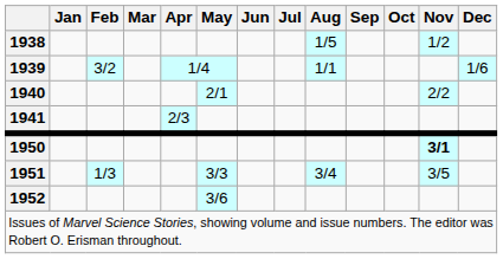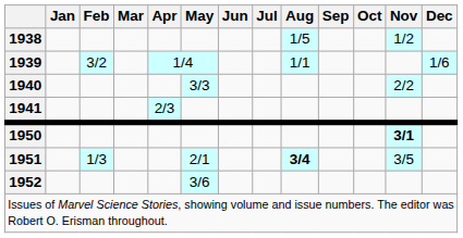 <table class="wikitable" style="font-size: 10pt; line-height: 11pt; margin-right: 2em; text-align: center; float: left">
 <tr>
 <th></th>
 <th>Jan</th>
 <th>Feb</th>
 <th>Mar</th>
 <th>Apr</th>
 <th>May</th>
 <th>Jun</th>
 <th>Jul</th>
 <th>Aug</th>
 <th>Sep</th>
 <th>Oct</th>
 <th>Nov</th>
 <th>Dec</th>
 </tr>
 <tr>
 <th>1938</th>
 <td></td>
 <td></td>
 <td></td>
 <td></td>
 <td></td>
 <td></td>
 <td></td>
 <td style="background-color: #ccffff;">1/5</td>
 <td></td>
 <td></td>
 <td style="background-color: #ccffff;">1/2</td>
 <td></td>
 </tr>
 <tr>
 <th>1939</th>
 <td></td>
 <td style="background-color: #ccffff;">3/2</td>
 <td></td>
 <td colspan="2" style="background-color: #ccffff;">1/4</td>
 <td></td>
 <td></td>
 <td style="background-color: #ccffff;">1/1</td>
 <td></td>
 <td></td>
 <td></td>
 <td style="background-color: #ccffff;">1/6</td>
 </tr>
 <tr>
 <th>1940</th>
 <td></td>
 <td></td>
 <td></td>
 <td></td>
-<td style="background-color: #ccffff;">2/1</td>
+<td style="background-color: #ccffff;">3/3</td>
 <td></td>
 <td></td>
 <td></td>
 <td></td>
 <td></td>
 <td style="background-color: #ccffff;">2/2</td>
 <td></td>
 </tr>
 <tr style="border-bottom: 5px solid black;" >
 <th>1941</th>
 <td></td>
 <td></td>
 <td></td>
 <td style="background-color: #ccffff;">2/3</td>
 <td></td>
 <td></td>
 <td></td>
 <td></td>
 <td></td>
 <td></td>
 <td></td>
 <td></td>
 </tr>
 <tr>
 <th>1950</th>
 <td></td>
 <td></td>
 <td></td>
 <td></td>
 <td></td>
 <td></td>
 <td></td>
 <td></td>
 <td></td>
 <td></td>
 <td style="background-color: #ccffff;"><strong>3/1</strong></td>
 <td></td>
 </tr>
 <tr>
 <th>1951</th>
 <td></td>
 <td style="background-color: #ccffff;">1/3</td>
 <td></td>
 <td></td>
-<td style="background-color: #ccffff;">3/3</td>
+<td style="background-color: #ccffff;">2/1</td>
 <td></td>
 <td></td>
-<td style="background-color: #ccffff;">3/4</td>
+<td style="background-color: #ccffff;"><strong>3/4</strong></td>
 <td></td>
 <td></td>
 <td style="background-color: #ccffff;">3/5</td>
 <td></td>
 </tr>
 <tr>
 <th>1952</th>
 <td></td>
 <td></td>
 <td></td>
 <td></td>
 <td style="background-color: #ccffff;">3/6</td>
 <td></td>
 <td></td>
 <td></td>
 <td></td>
 <td></td>
 <td></td>
 <td></td>
 </tr>
 <tr>
 <td colspan="13" style="font-size: 8pt; text-align:left">Issues of <em>Marvel Science Stories</em>, showing volume and issue numbers. The editor was<br>Robert O. Erisman throughout.</td>
 </tr>
 </table>
